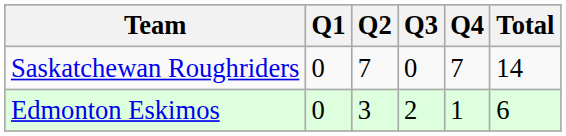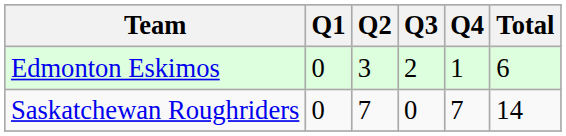 <table class="wikitable">
 <tr>
 <th>Team</th>
 <th>Q1</th>
 <th>Q2</th>
 <th>Q3</th>
 <th>Q4</th>
 <th>Total</th>
 </tr>
+<tr style="background-color:#DDFFDD">
+<td><a href='#'>Edmonton Eskimos</a></td>
+<td>0</td>
+<td>3</td>
+<td>2</td>
+<td>1</td>
+<td>6</td>
+</tr>
 <tr>
 <td><a href='#'>Saskatchewan Roughriders</a></td>
 <td>0</td>
 <td>7</td>
 <td>0</td>
 <td>7</td>
 <td>14</td>
 </tr>
-<tr style="background-color:#DDFFDD">
-<td><a href='#'>Edmonton Eskimos</a></td>
-<td>0</td>
-<td>3</td>
-<td>2</td>
-<td>1</td>
-<td>6</td>
-</tr>
 </table>
